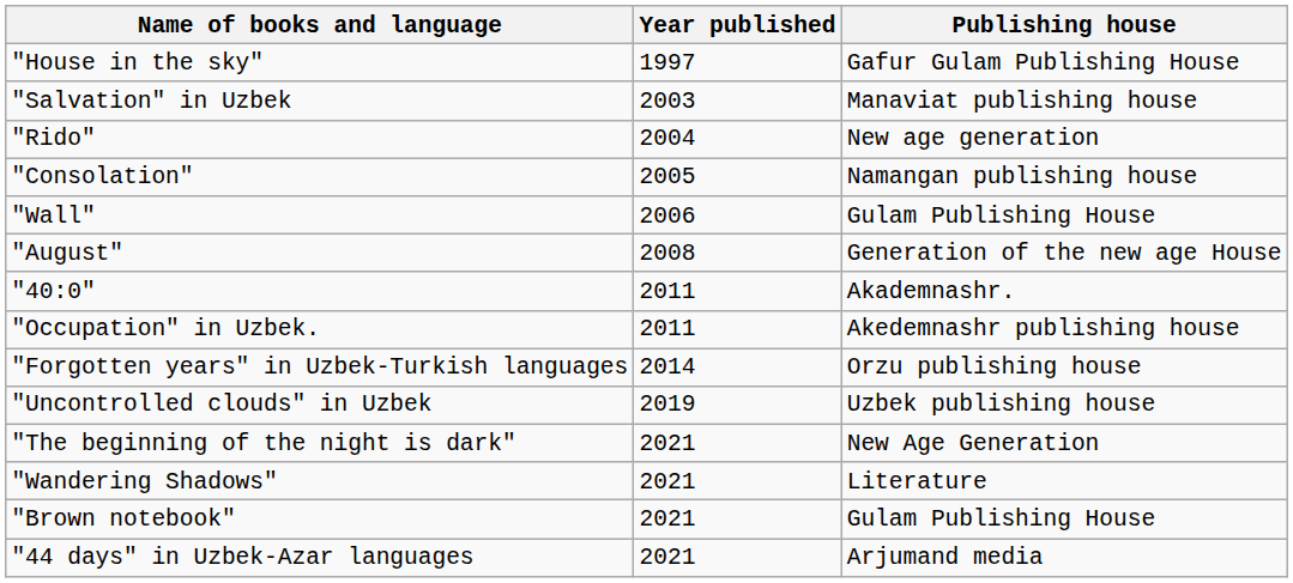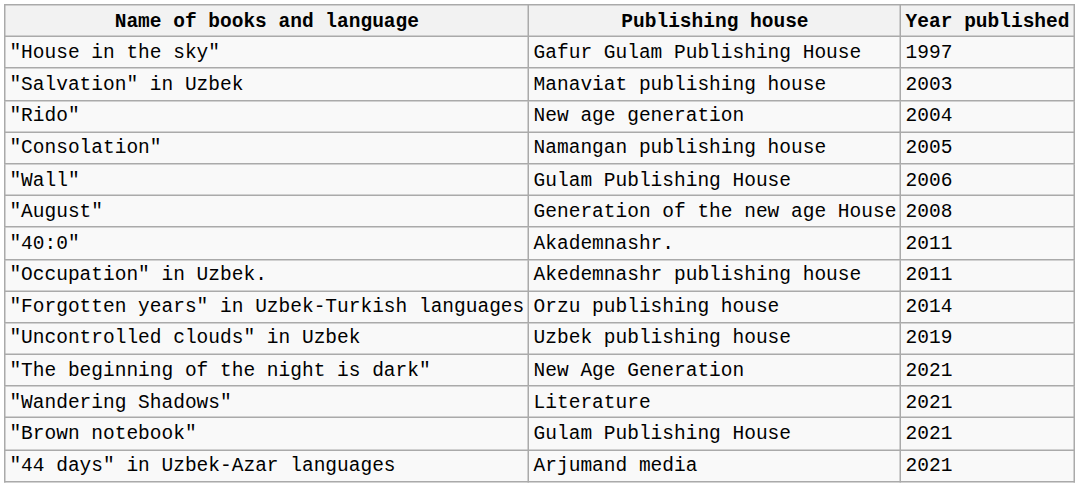 <table class="wikitable">
 <tr>
 <th>Name of books and language</th>
+<th>Publishing house</th>
 <th>Year published</th>
-<th>Publishing house</th>
 </tr>
 <tr>
 <td>"House in the sky"</td>
+<td>Gafur Gulam Publishing House</td>
 <td>1997</td>
-<td>Gafur Gulam Publishing House</td>
 </tr>
 <tr>
 <td>"Salvation" in Uzbek</td>
+<td>Manaviat publishing house</td>
 <td>2003</td>
-<td>Manaviat publishing house</td>
 </tr>
 <tr>
 <td>"Rido"</td>
+<td>New age generation</td>
 <td>2004</td>
-<td>New age generation</td>
 </tr>
 <tr>
 <td>"Consolation"</td>
+<td>Namangan publishing house</td>
 <td>2005</td>
-<td>Namangan publishing house</td>
 </tr>
 <tr>
 <td>"Wall"</td>
+<td>Gulam Publishing House</td>
 <td>2006</td>
-<td>Gulam Publishing House</td>
 </tr>
 <tr>
 <td>"August"</td>
+<td>Generation of the new age House</td>
 <td>2008</td>
-<td>Generation of the new age House</td>
 </tr>
 <tr>
 <td>"40:0"</td>
+<td>Akademnashr.</td>
 <td>2011</td>
-<td>Akademnashr.</td>
 </tr>
 <tr>
 <td>"Occupation" in Uzbek.</td>
+<td>Akedemnashr publishing house</td>
 <td>2011</td>
-<td>Akedemnashr publishing house</td>
 </tr>
 <tr>
 <td>"Forgotten years" in Uzbek-Turkish languages</td>
+<td>Orzu publishing house</td>
 <td>2014</td>
-<td>Orzu publishing house</td>
 </tr>
 <tr>
 <td>"Uncontrolled clouds" in Uzbek</td>
+<td>Uzbek publishing house</td>
 <td>2019</td>
-<td>Uzbek publishing house</td>
 </tr>
 <tr>
 <td>"The beginning of the night is dark"</td>
+<td>New Age Generation</td>
 <td>2021</td>
-<td>New Age Generation</td>
 </tr>
 <tr>
 <td>"Wandering Shadows"</td>
+<td>Literature</td>
 <td>2021</td>
-<td>Literature</td>
 </tr>
 <tr>
 <td>"Brown notebook"</td>
+<td>Gulam Publishing House</td>
 <td>2021</td>
-<td>Gulam Publishing House</td>
 </tr>
 <tr>
 <td>"44 days" in Uzbek-Azar languages</td>
+<td>Arjumand media</td>
 <td>2021</td>
-<td>Arjumand media</td>
 </tr>
 </table>
